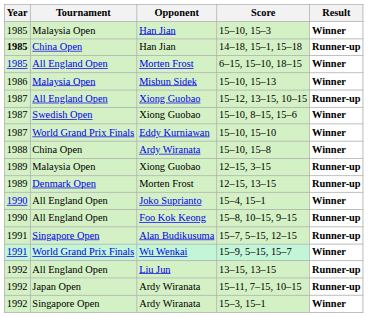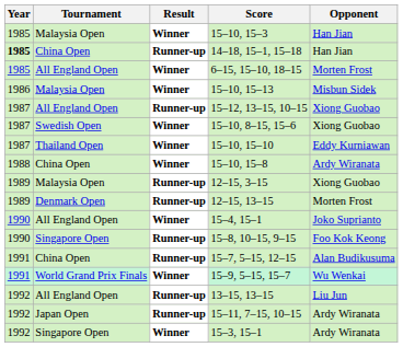 <table class="sortable wikitable" style="font-size: 90%;">
 <tr>
 <th>Year</th>
 <th>Tournament</th>
+<th>Result</th>
+<th>Score</th>
 <th>Opponent</th>
-<th>Score</th>
-<th>Result</th>
 </tr>
 <tr style="background:#D4F1C5">
 <td align="center">1985</td>
 <td>Malaysia Open</td>
+<td style="text-align:left; background:white"> <strong>Winner</strong></td>
+<td>15–10, 15–3</td>
 <td> <a href='#'>Han Jian</a></td>
-<td>15–10, 15–3</td>
-<td style="text-align:left; background:white"> <strong>Winner</strong></td>
 </tr>
 <tr style="background:#D4F1C5">
 <td align="center"><strong>1985</strong></td>
 <td><a href='#'>China Open</a></td>
+<td style="text-align:left; background:white"> <strong>Runner-up</strong></td>
+<td>14–18, 15–1, 15–18</td>
 <td> Han Jian</td>
-<td>14–18, 15–1, 15–18</td>
-<td style="text-align:left; background:white"> <strong>Runner-up</strong></td>
 </tr>
 <tr style="background:#D4F1C5">
 <td align="center"><a href='#'>1985</a></td>
 <td><a href='#'>All England Open</a></td>
+<td style="text-align:left; background:white"> <strong>Winner</strong></td>
+<td>6–15, 15–10, 18–15</td>
 <td> <a href='#'>Morten Frost</a></td>
-<td>6–15, 15–10, 18–15</td>
-<td style="text-align:left; background:white"> <strong>Winner</strong></td>
 </tr>
 <tr style="background:#D4F1C5">
 <td align="center">1986</td>
 <td><a href='#'>Malaysia Open</a></td>
+<td style="text-align:left; background:white"> <strong>Winner</strong></td>
+<td>15–10, 15–13</td>
 <td> <a href='#'>Misbun Sidek</a></td>
-<td>15–10, 15–13</td>
-<td style="text-align:left; background:white"> <strong>Winner</strong></td>
 </tr>
 <tr style="background:#D4F1C5">
 <td align="center">1987</td>
 <td><a href='#'>All England Open</a></td>
+<td style="text-align:left; background:white"> <strong>Runner-up</strong></td>
+<td>15–12, 13–15, 10–15</td>
 <td> <a href='#'>Xiong Guobao</a></td>
-<td>15–12, 13–15, 10–15</td>
-<td style="text-align:left; background:white"> <strong>Runner-up</strong></td>
 </tr>
 <tr style="background:#D4F1C5">
 <td align="center">1987</td>
 <td><a href='#'>Swedish Open</a></td>
+<td style="text-align:left; background:white"> <strong>Winner</strong></td>
+<td>15–10, 8–15, 15–6</td>
 <td> Xiong Guobao</td>
-<td>15–10, 8–15, 15–6</td>
-<td style="text-align:left; background:white"> <strong>Winner</strong></td>
 </tr>
 <tr style="background:#D4F1C5">
 <td align="center">1987</td>
-<td><a href='#'>World Grand Prix Finals</a></td>
+<td><a href='#'>Thailand Open</a></td>
+<td style="text-align:left; background:white"> <strong>Winner</strong></td>
+<td>15–10, 15–10</td>
 <td> <a href='#'>Eddy Kurniawan</a></td>
-<td>15–10, 15–10</td>
-<td style="text-align:left; background:white"> <strong>Winner</strong></td>
 </tr>
 <tr style="background:#D4F1C5">
 <td align="center">1988</td>
 <td>China Open</td>
+<td style="text-align:left; background:white"> <strong>Winner</strong></td>
+<td>15–10, 15–8</td>
 <td> <a href='#'>Ardy Wiranata</a></td>
-<td>15–10, 15–8</td>
-<td style="text-align:left; background:white"> <strong>Winner</strong></td>
 </tr>
 <tr style="background:#D4F1C5">
 <td align="center">1989</td>
 <td>Malaysia Open</td>
+<td style="text-align:left; background:white"> <strong>Runner-up</strong></td>
+<td>12–15, 3–15</td>
 <td> Xiong Guobao</td>
-<td>12–15, 3–15</td>
-<td style="text-align:left; background:white"> <strong>Runner-up</strong></td>
 </tr>
 <tr style="background:#D4F1C5">
 <td align="center">1989</td>
 <td><a href='#'>Denmark Open</a></td>
+<td style="text-align:left; background:white"> <strong>Runner-up</strong></td>
+<td>12–15, 13–15</td>
 <td> Morten Frost</td>
-<td>12–15, 13–15</td>
-<td style="text-align:left; background:white"> <strong>Runner-up</strong></td>
 </tr>
 <tr style="background:#D4F1C5">
 <td align="center"><a href='#'>1990</a></td>
 <td>All England Open</td>
+<td style="text-align:left; background:white"> <strong>Winner</strong></td>
+<td>15–4, 15–1</td>
 <td> <a href='#'>Joko Suprianto</a></td>
-<td>15–4, 15–1</td>
-<td style="text-align:left; background:white"> <strong>Winner</strong></td>
 </tr>
 <tr style="background:#D4F1C5">
 <td align="center">1990</td>
-<td>All England Open</td>
+<td><a href='#'>Singapore Open</a></td>
+<td style="text-align:left; background:white"> <strong>Runner-up</strong></td>
+<td>15–8, 10–15, 9–15</td>
 <td> <a href='#'>Foo Kok Keong</a></td>
-<td>15–8, 10–15, 9–15</td>
-<td style="text-align:left; background:white"> <strong>Runner-up</strong></td>
 </tr>
 <tr style="background:#D4F1C5">
 <td align="center">1991</td>
-<td><a href='#'>Singapore Open</a></td>
+<td>China Open</td>
+<td style="text-align:left; background:white"> <strong>Runner-up</strong></td>
+<td>15–7, 5–15, 12–15</td>
 <td> <a href='#'>Alan Budikusuma</a></td>
-<td>15–7, 5–15, 12–15</td>
-<td style="text-align:left; background:white"> <strong>Runner-up</strong></td>
 </tr>
 <tr style="background:#C3F6D7">
 <td align="center"><a href='#'>1991</a></td>
 <td><a href='#'>World Grand Prix Finals</a></td>
+<td style="text-align:left; background:white"> <strong>Winner</strong></td>
+<td>15–9, 5–15, 15–7</td>
 <td> <a href='#'>Wu Wenkai</a></td>
-<td>15–9, 5–15, 15–7</td>
-<td style="text-align:left; background:white"> <strong>Winner</strong></td>
 </tr>
 <tr style="background:#D4F1C5">
 <td align="center">1992</td>
 <td>All England Open</td>
+<td style="text-align:left; background:white"> <strong>Runner-up</strong></td>
+<td>13–15, 13–15</td>
 <td> <a href='#'>Liu Jun</a></td>
-<td>13–15, 13–15</td>
-<td style="text-align:left; background:white"> <strong>Runner-up</strong></td>
 </tr>
 <tr style="background:#D4F1C5">
 <td align="center">1992</td>
 <td>Japan Open</td>
+<td style="text-align:left; background:white"> <strong>Runner-up</strong></td>
+<td>15–11, 7–15, 10–15</td>
 <td> Ardy Wiranata</td>
-<td>15–11, 7–15, 10–15</td>
-<td style="text-align:left; background:white"> <strong>Runner-up</strong></td>
 </tr>
 <tr style="background:#D4F1C5">
 <td align="center">1992</td>
 <td>Singapore Open</td>
+<td style="text-align:left; background:white"> <strong>Winner</strong></td>
+<td>15–3, 15–1</td>
 <td> Ardy Wiranata</td>
-<td>15–3, 15–1</td>
-<td style="text-align:left; background:white"> <strong>Winner</strong></td>
 </tr>
 </table>
